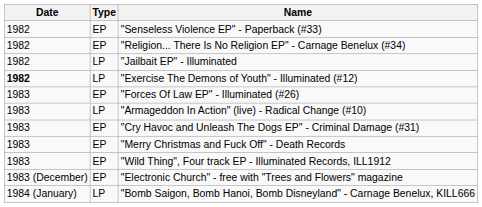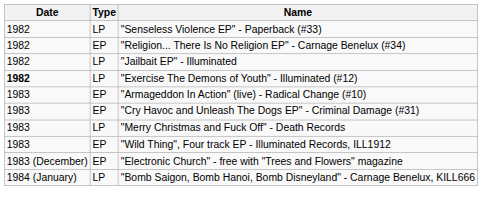 <table class="wikitable">
 <tr>
 <th>Date</th>
 <th>Type</th>
 <th>Name</th>
 </tr>
 <tr>
 <td>1982</td>
-<td>EP</td>
+<td>LP</td>
 <td>"Senseless Violence EP" - Paperback (#33)</td>
 </tr>
 <tr>
 <td>1982</td>
 <td>EP</td>
 <td>"Religion... There Is No Religion EP" - Carnage Benelux (#34)</td>
 </tr>
 <tr>
 <td>1982</td>
 <td>LP</td>
 <td>"Jailbait EP" - Illuminated</td>
 </tr>
 <tr>
 <td><strong>1982</strong></td>
 <td>LP</td>
 <td>"Exercise The Demons of Youth" - Illuminated (#12)</td>
 </tr>
 <tr>
 <td>1983</td>
 <td>EP</td>
-<td>"Forces Of Law EP" - Illuminated (#26)</td>
-</tr>
-<tr>
-<td>1983</td>
-<td>LP</td>
 <td>"Armageddon In Action" (live) - Radical Change (#10)</td>
 </tr>
 <tr>
 <td>1983</td>
 <td>EP</td>
 <td>"Cry Havoc and Unleash The Dogs EP" - Criminal Damage (#31)</td>
 </tr>
 <tr>
 <td>1983</td>
-<td>EP</td>
+<td>LP</td>
 <td>"Merry Christmas and Fuck Off" - Death Records</td>
 </tr>
 <tr>
 <td>1983</td>
 <td>EP</td>
 <td>"Wild Thing", Four track EP - Illuminated Records, ILL1912</td>
 </tr>
 <tr>
 <td>1983 (December)</td>
 <td>EP</td>
 <td>"Electronic Church" - free with "Trees and Flowers" magazine</td>
 </tr>
 <tr>
 <td>1984 (January)</td>
 <td>LP</td>
 <td>"Bomb Saigon, Bomb Hanoi, Bomb Disneyland" - Carnage Benelux, KILL666</td>
 </tr>
 </table>
